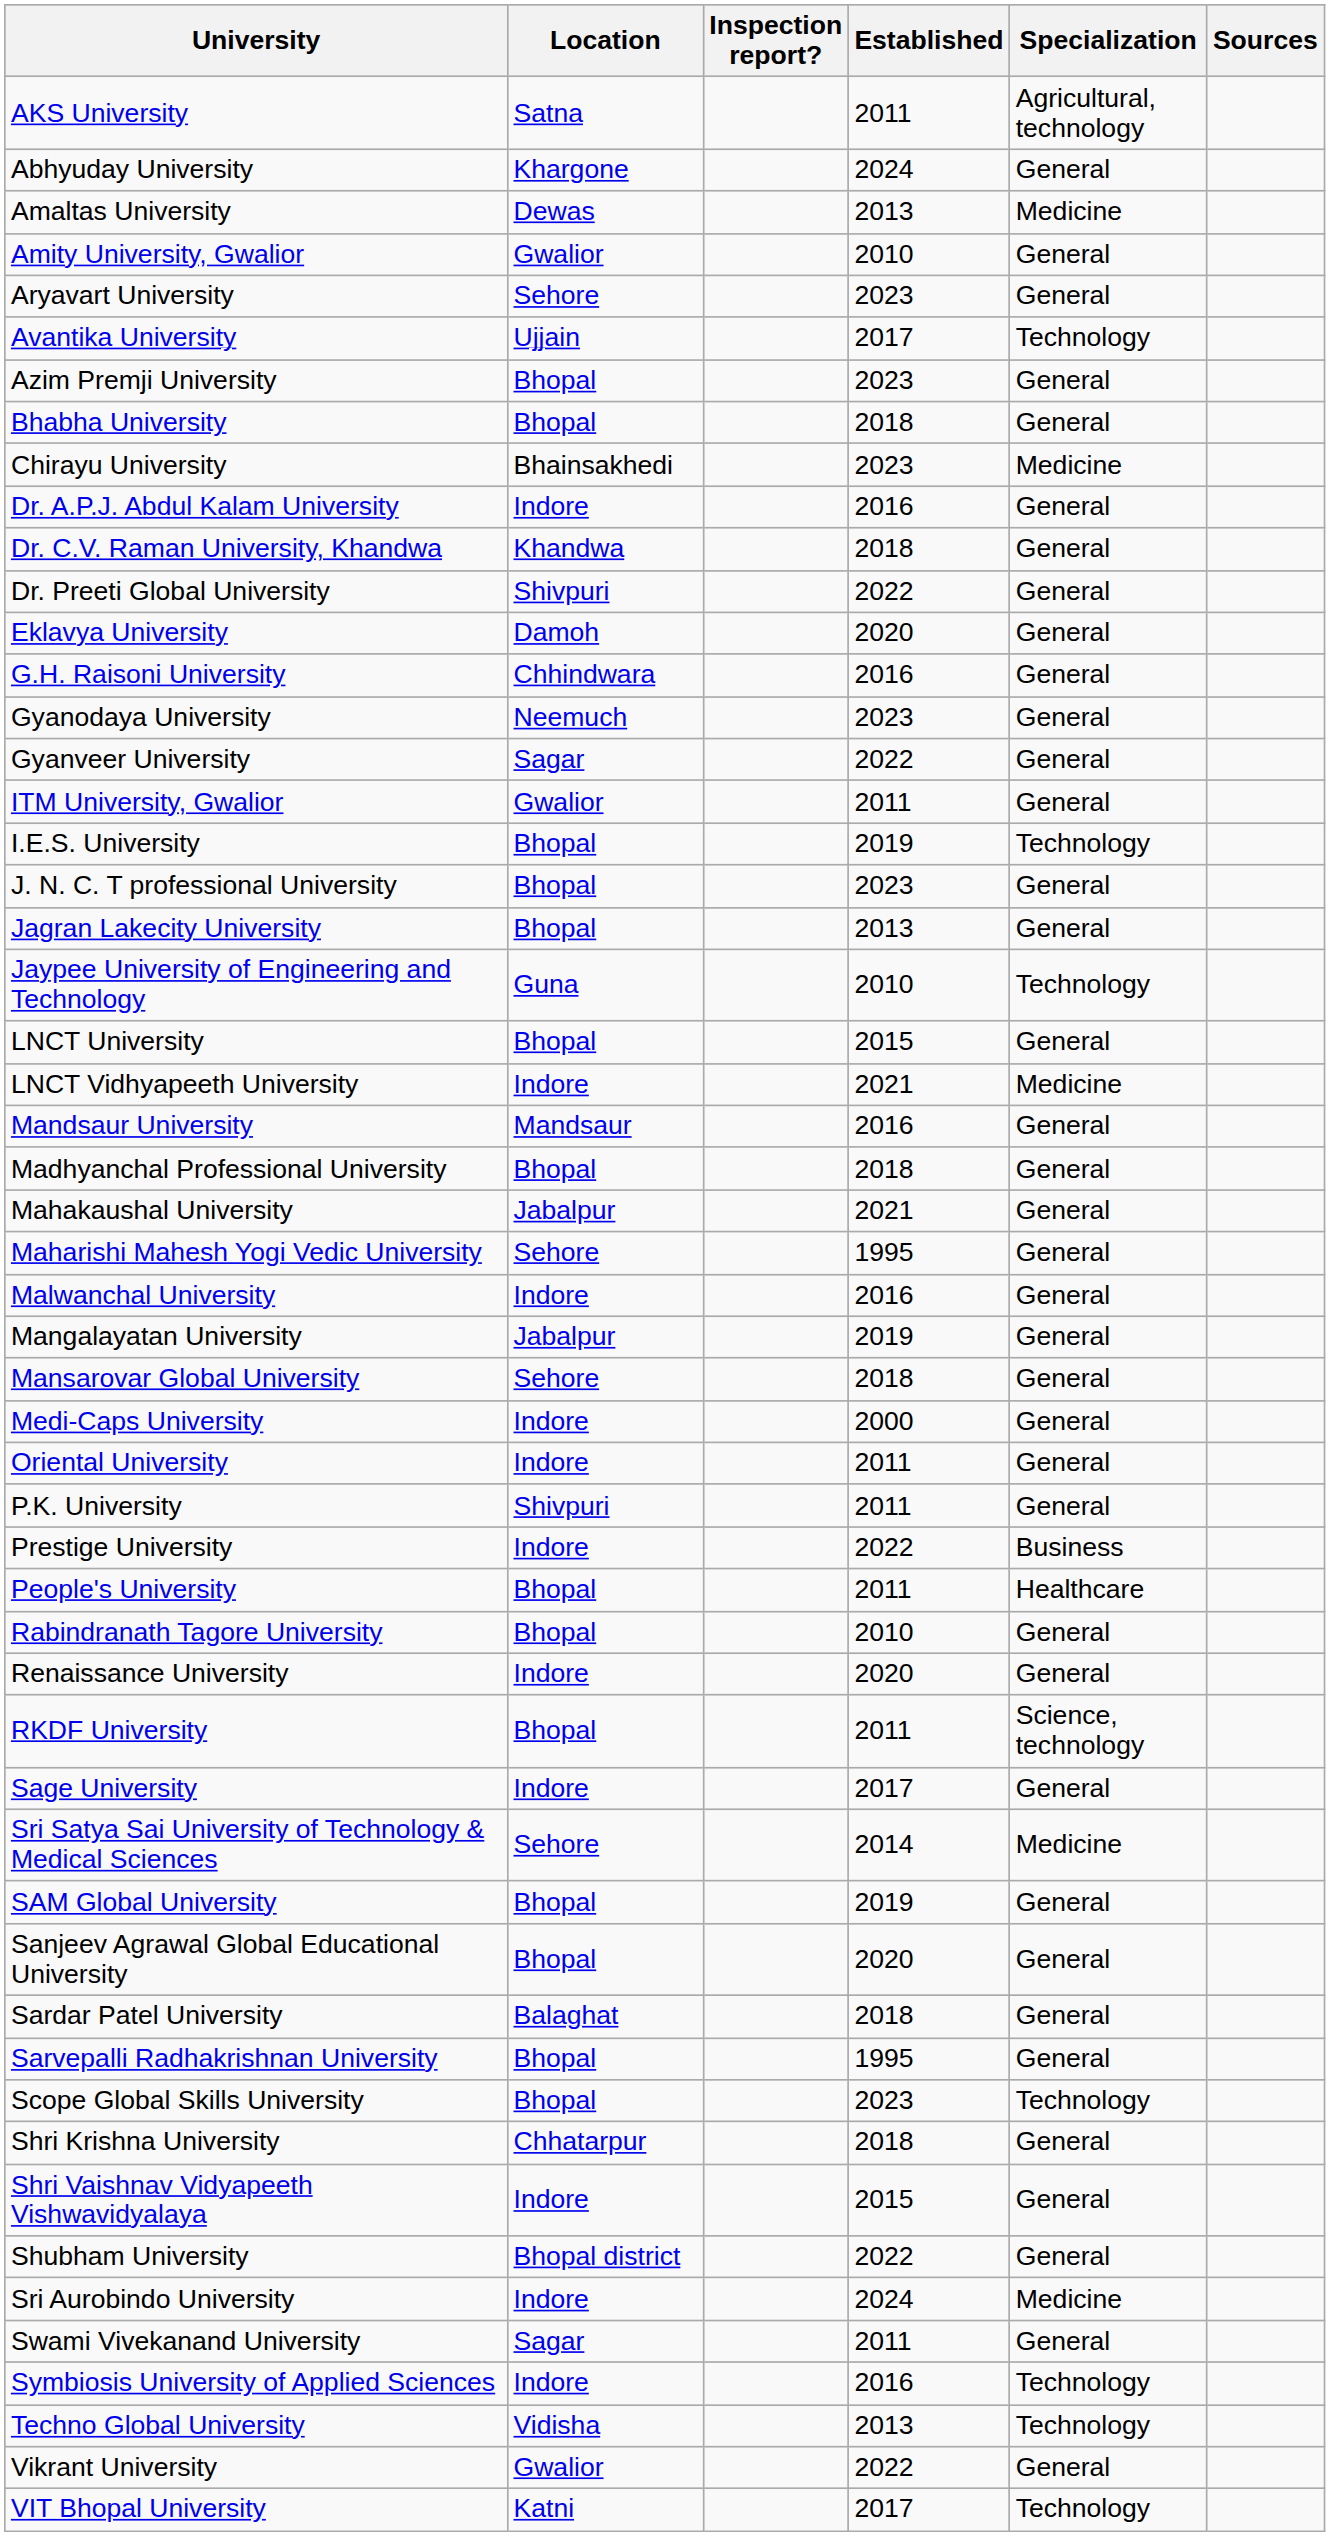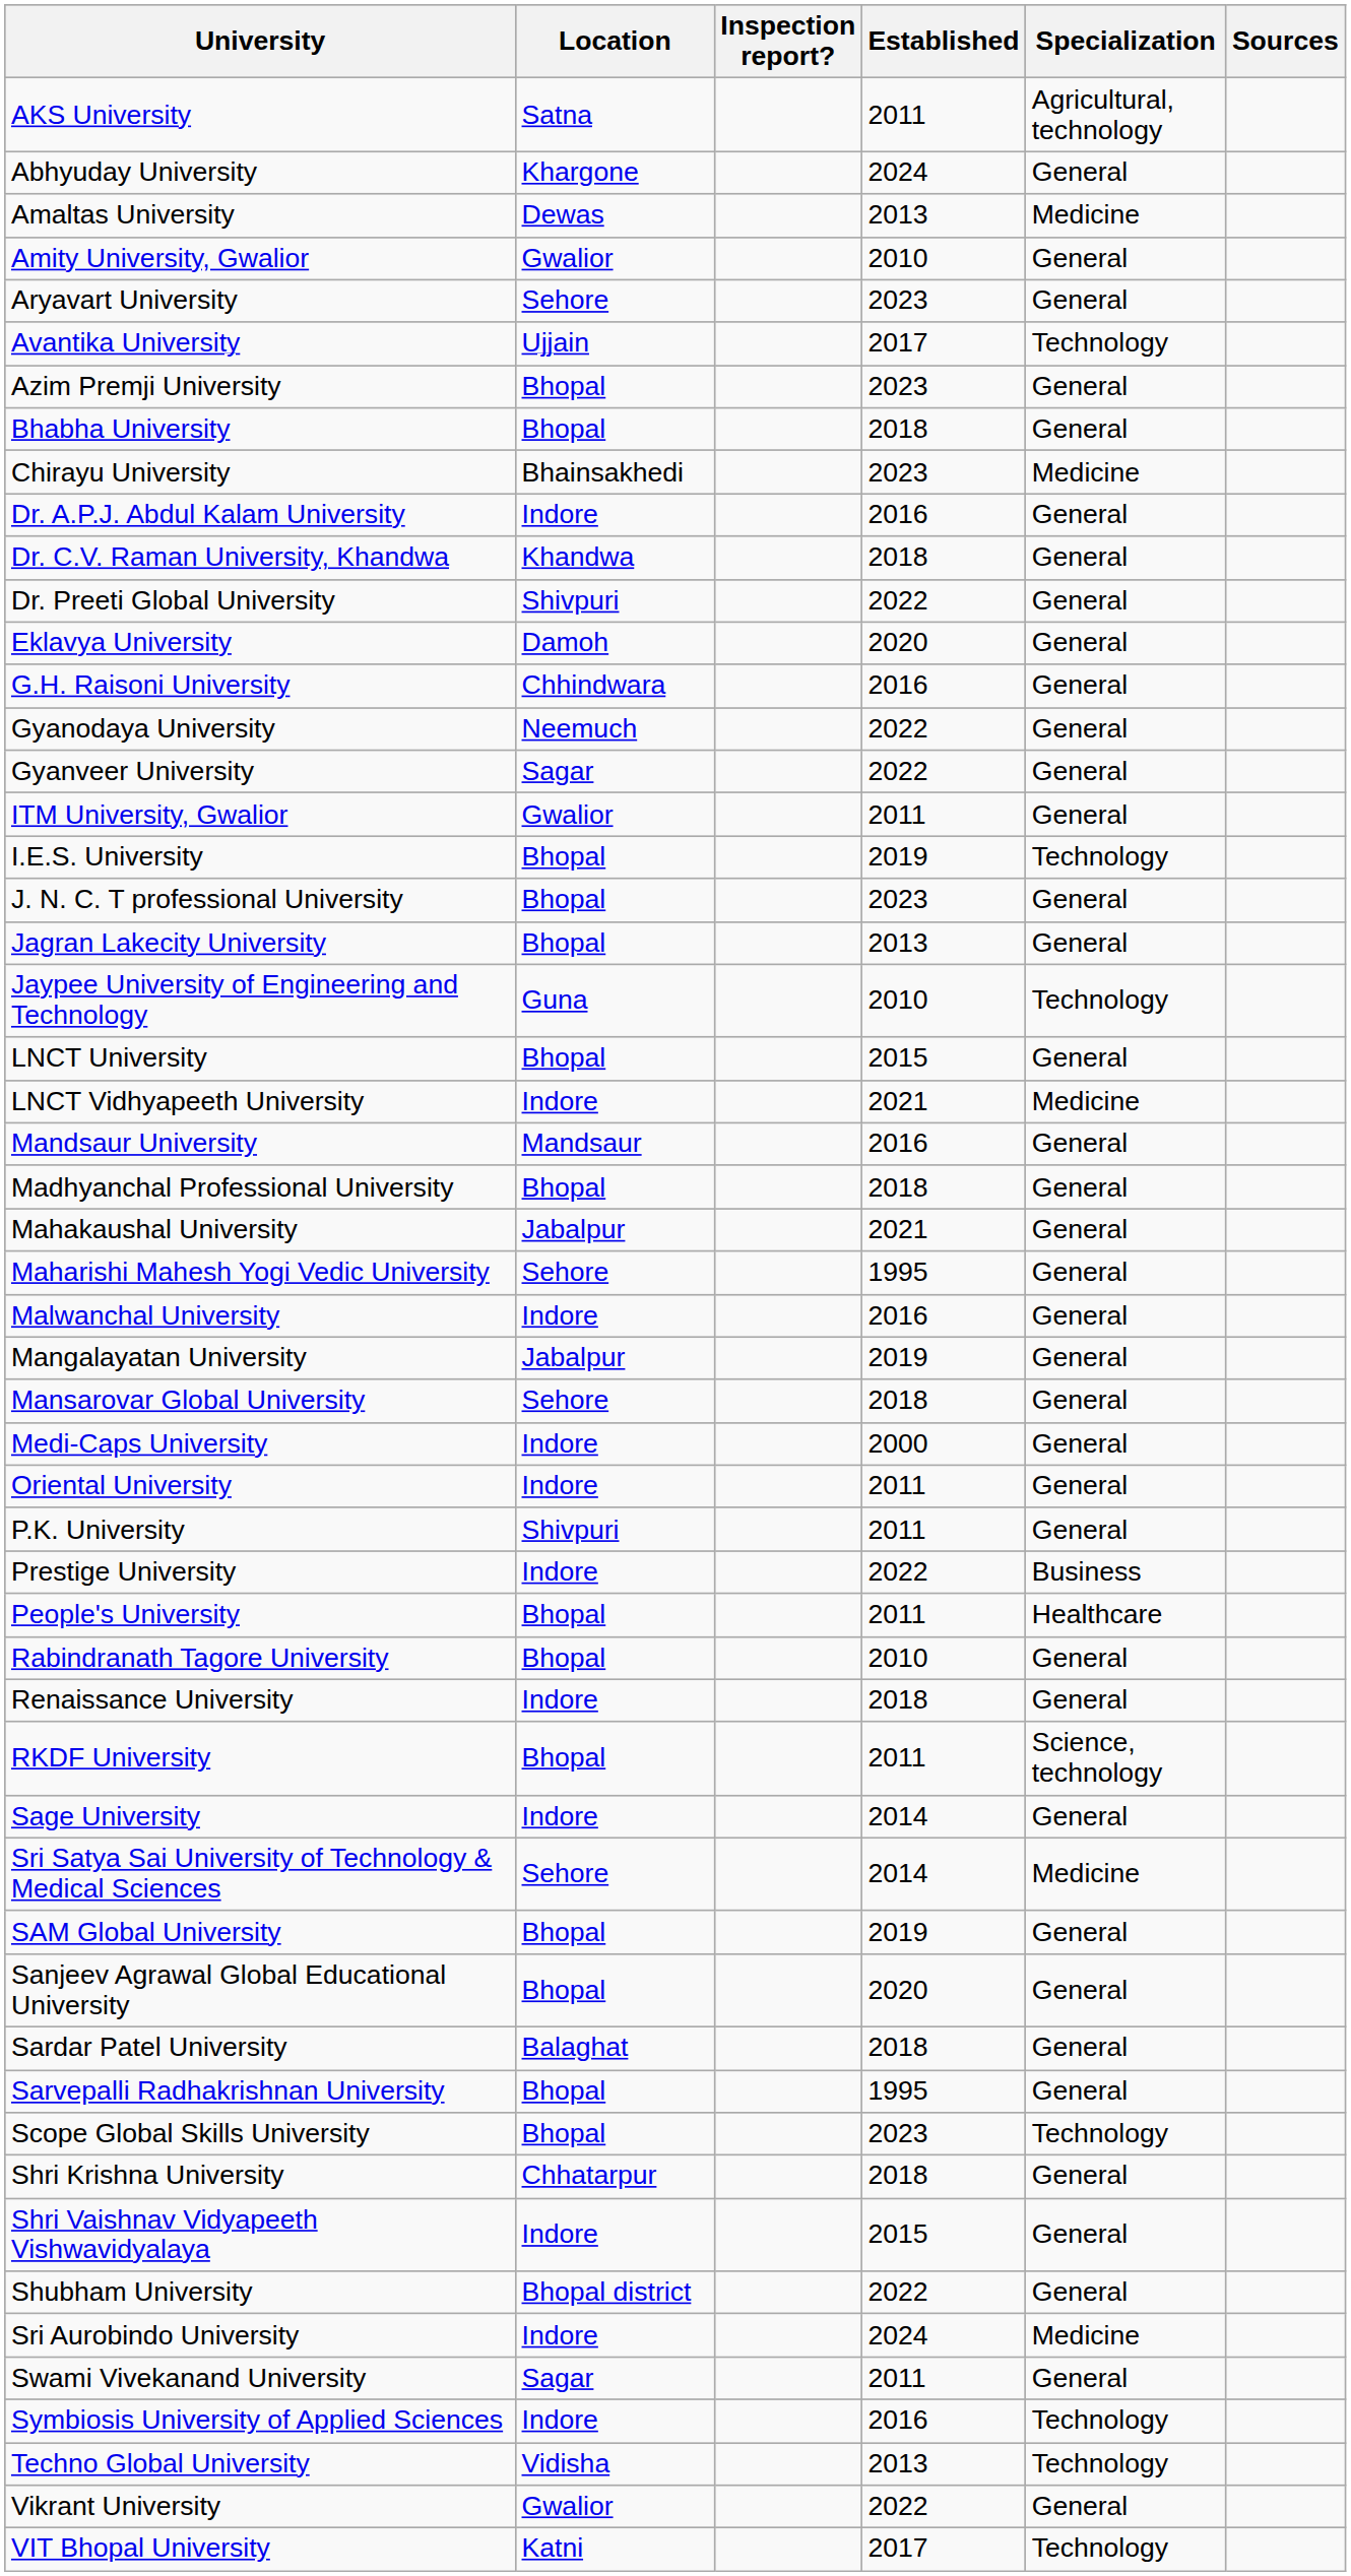 <table class="wikitable sortable collapsible plainrowheaders" border="1" style="text-align:left; width:90%">
 <tr>
 <th scope="col" style="width: 40%;">University</th>
 <th scope="col" style="width: 15%;">Location</th>
 <th scope="col" style="width: 5%;">Inspection report?</th>
 <th scope="col" style="width: 5%;">Established</th>
 <th scope="col" style="width: 15%;">Specialization</th>
 <th scope="col" style="width: 5%;" class="unsortable">Sources</th>
 </tr>
 <tr>
 <td><a href='#'>AKS University</a></td>
 <td><a href='#'>Satna</a></td>
 <td></td>
 <td>2011</td>
 <td>Agricultural, technology</td>
 <td></td>
 </tr>
 <tr>
 <td>Abhyuday University</td>
 <td><a href='#'>Khargone</a></td>
 <td></td>
 <td>2024</td>
 <td>General</td>
 <td></td>
 </tr>
 <tr>
 <td>Amaltas University</td>
 <td><a href='#'>Dewas</a></td>
 <td></td>
 <td>2013</td>
 <td>Medicine</td>
 <td></td>
 </tr>
 <tr>
 <td><a href='#'>Amity University, Gwalior</a></td>
 <td><a href='#'>Gwalior</a></td>
 <td></td>
 <td>2010</td>
 <td>General</td>
 <td></td>
 </tr>
 <tr>
 <td>Aryavart University</td>
 <td><a href='#'>Sehore</a></td>
 <td></td>
 <td>2023</td>
 <td>General</td>
 <td></td>
 </tr>
 <tr>
 <td><a href='#'>Avantika University</a></td>
 <td><a href='#'>Ujjain</a></td>
 <td></td>
 <td>2017</td>
 <td>Technology</td>
 <td></td>
 </tr>
 <tr>
 <td>Azim Premji University</td>
 <td><a href='#'>Bhopal</a></td>
 <td></td>
 <td>2023</td>
 <td>General</td>
 <td></td>
 </tr>
 <tr>
 <td><a href='#'>Bhabha University</a></td>
 <td><a href='#'>Bhopal</a></td>
 <td></td>
 <td>2018</td>
 <td>General</td>
 <td></td>
 </tr>
 <tr>
 <td>Chirayu University</td>
 <td>Bhainsakhedi</td>
 <td></td>
 <td>2023</td>
 <td>Medicine</td>
 <td></td>
 </tr>
 <tr>
 <td><a href='#'>Dr. A.P.J. Abdul Kalam University</a></td>
 <td><a href='#'>Indore</a></td>
 <td></td>
 <td>2016</td>
 <td>General</td>
 <td></td>
 </tr>
 <tr>
 <td><a href='#'>Dr. C.V. Raman University, Khandwa</a></td>
 <td><a href='#'>Khandwa</a></td>
 <td></td>
 <td>2018</td>
 <td>General</td>
 <td></td>
 </tr>
 <tr>
 <td>Dr. Preeti Global University</td>
 <td><a href='#'>Shivpuri</a></td>
 <td></td>
 <td>2022</td>
 <td>General</td>
 <td></td>
 </tr>
 <tr>
 <td><a href='#'>Eklavya University</a></td>
 <td><a href='#'>Damoh</a></td>
 <td></td>
 <td>2020</td>
 <td>General</td>
 <td></td>
 </tr>
 <tr>
 <td><a href='#'>G.H. Raisoni University</a></td>
 <td><a href='#'>Chhindwara</a></td>
 <td></td>
 <td>2016</td>
 <td>General</td>
 <td></td>
 </tr>
 <tr>
 <td>Gyanodaya University</td>
 <td><a href='#'>Neemuch</a></td>
 <td></td>
-<td>2023</td>
+<td>2022</td>
 <td>General</td>
 <td></td>
 </tr>
 <tr>
 <td>Gyanveer University</td>
 <td><a href='#'>Sagar</a></td>
 <td></td>
 <td>2022</td>
 <td>General</td>
 <td></td>
 </tr>
 <tr>
 <td><a href='#'>ITM University, Gwalior</a></td>
 <td><a href='#'>Gwalior</a></td>
 <td></td>
 <td>2011</td>
 <td>General</td>
 <td></td>
 </tr>
 <tr>
 <td>I.E.S. University</td>
 <td><a href='#'>Bhopal</a></td>
 <td></td>
 <td>2019</td>
 <td>Technology</td>
 <td></td>
 </tr>
 <tr>
 <td>J. N. C. T professional University</td>
 <td><a href='#'>Bhopal</a></td>
 <td></td>
 <td>2023</td>
 <td>General</td>
 <td></td>
 </tr>
 <tr>
 <td><a href='#'>Jagran Lakecity University</a></td>
 <td><a href='#'>Bhopal</a></td>
 <td></td>
 <td>2013</td>
 <td>General</td>
 <td></td>
 </tr>
 <tr>
 <td><a href='#'>Jaypee University of Engineering and Technology</a></td>
 <td><a href='#'>Guna</a></td>
 <td></td>
 <td>2010</td>
 <td>Technology</td>
 <td></td>
 </tr>
 <tr>
 <td>LNCT University</td>
 <td><a href='#'>Bhopal</a></td>
 <td></td>
 <td>2015</td>
 <td>General</td>
 <td></td>
 </tr>
 <tr>
 <td>LNCT Vidhyapeeth University</td>
 <td><a href='#'>Indore</a></td>
 <td></td>
 <td>2021</td>
 <td>Medicine</td>
 <td></td>
 </tr>
 <tr>
 <td><a href='#'>Mandsaur University</a></td>
 <td><a href='#'>Mandsaur</a></td>
 <td></td>
 <td>2016</td>
 <td>General</td>
 <td></td>
 </tr>
 <tr>
 <td>Madhyanchal Professional University</td>
 <td><a href='#'>Bhopal</a></td>
 <td></td>
 <td>2018</td>
 <td>General</td>
 <td></td>
 </tr>
 <tr>
 <td>Mahakaushal University</td>
 <td><a href='#'>Jabalpur</a></td>
 <td></td>
 <td>2021</td>
 <td>General</td>
 <td></td>
 </tr>
 <tr>
 <td><a href='#'>Maharishi Mahesh Yogi Vedic University</a></td>
 <td><a href='#'>Sehore</a></td>
 <td></td>
 <td>1995</td>
 <td>General</td>
 <td></td>
 </tr>
 <tr>
 <td><a href='#'>Malwanchal University</a></td>
 <td><a href='#'>Indore</a></td>
 <td></td>
 <td>2016</td>
 <td>General</td>
 <td></td>
 </tr>
 <tr>
 <td>Mangalayatan University</td>
 <td><a href='#'>Jabalpur</a></td>
 <td></td>
 <td>2019</td>
 <td>General</td>
 <td></td>
 </tr>
 <tr>
 <td><a href='#'>Mansarovar Global University</a></td>
 <td><a href='#'>Sehore</a></td>
 <td></td>
 <td>2018</td>
 <td>General</td>
 <td></td>
 </tr>
 <tr>
 <td><a href='#'>Medi-Caps University</a></td>
 <td><a href='#'>Indore</a></td>
 <td></td>
 <td>2000</td>
 <td>General</td>
 <td></td>
 </tr>
 <tr>
 <td><a href='#'>Oriental University</a></td>
 <td><a href='#'>Indore</a></td>
 <td><wbr></td>
 <td>2011</td>
 <td>General</td>
 <td></td>
 </tr>
 <tr>
 <td>P.K. University</td>
 <td><a href='#'>Shivpuri</a></td>
 <td></td>
 <td>2011</td>
 <td>General</td>
 <td></td>
 </tr>
 <tr>
 <td>Prestige University</td>
 <td><a href='#'>Indore</a></td>
 <td></td>
 <td>2022</td>
 <td>Business</td>
 <td></td>
 </tr>
 <tr>
 <td><a href='#'>People's University</a></td>
 <td><a href='#'>Bhopal</a></td>
 <td><wbr></td>
 <td>2011</td>
 <td>Healthcare</td>
 <td></td>
 </tr>
 <tr>
 <td><a href='#'>Rabindranath Tagore University</a></td>
 <td><a href='#'>Bhopal</a></td>
 <td></td>
 <td>2010</td>
 <td>General</td>
 <td></td>
 </tr>
 <tr>
 <td>Renaissance University</td>
 <td><a href='#'>Indore</a></td>
 <td></td>
-<td>2020</td>
+<td>2018</td>
 <td>General</td>
 <td></td>
 </tr>
 <tr>
 <td><a href='#'>RKDF University</a></td>
 <td><a href='#'>Bhopal</a></td>
 <td></td>
 <td>2011</td>
 <td>Science, technology</td>
 <td></td>
 </tr>
 <tr>
 <td><a href='#'>Sage University</a></td>
 <td><a href='#'>Indore</a></td>
 <td></td>
-<td>2017</td>
+<td>2014</td>
 <td>General</td>
 <td></td>
 </tr>
 <tr>
 <td><a href='#'>Sri Satya Sai University of Technology & Medical Sciences</a></td>
 <td><a href='#'>Sehore</a></td>
 <td></td>
 <td>2014</td>
 <td>Medicine</td>
 <td></td>
 </tr>
 <tr>
 <td><a href='#'>SAM Global University</a></td>
 <td><a href='#'>Bhopal</a></td>
 <td></td>
 <td>2019</td>
 <td>General</td>
 <td></td>
 </tr>
 <tr>
 <td>Sanjeev Agrawal Global Educational University</td>
 <td><a href='#'>Bhopal</a></td>
 <td></td>
 <td>2020</td>
 <td>General</td>
 <td></td>
 </tr>
 <tr>
 <td>Sardar Patel University</td>
 <td><a href='#'>Balaghat</a></td>
 <td></td>
 <td>2018</td>
 <td>General</td>
 <td></td>
 </tr>
 <tr>
 <td><a href='#'>Sarvepalli Radhakrishnan University</a></td>
 <td><a href='#'>Bhopal</a></td>
 <td></td>
 <td>1995</td>
 <td>General</td>
 <td></td>
 </tr>
 <tr>
 <td>Scope Global Skills University</td>
 <td><a href='#'>Bhopal</a></td>
 <td></td>
 <td>2023</td>
 <td>Technology</td>
 <td></td>
 </tr>
 <tr>
 <td>Shri Krishna University</td>
 <td><a href='#'>Chhatarpur</a></td>
 <td></td>
 <td>2018</td>
 <td>General</td>
 <td></td>
 </tr>
 <tr>
 <td><a href='#'>Shri Vaishnav Vidyapeeth Vishwavidyalaya</a></td>
 <td><a href='#'>Indore</a></td>
 <td></td>
 <td>2015</td>
 <td>General</td>
 <td></td>
 </tr>
 <tr>
 <td>Shubham University</td>
 <td><a href='#'>Bhopal district</a></td>
 <td></td>
 <td>2022</td>
 <td>General</td>
 <td></td>
 </tr>
 <tr>
 <td>Sri Aurobindo University</td>
 <td><a href='#'>Indore</a></td>
 <td></td>
 <td>2024</td>
 <td>Medicine</td>
 <td></td>
 </tr>
 <tr>
 <td>Swami Vivekanand University</td>
 <td><a href='#'>Sagar</a></td>
 <td></td>
 <td>2011</td>
 <td>General</td>
 <td></td>
 </tr>
 <tr>
 <td><a href='#'>Symbiosis University of Applied Sciences</a></td>
 <td><a href='#'>Indore</a></td>
 <td></td>
 <td>2016</td>
 <td>Technology</td>
 <td></td>
 </tr>
 <tr>
 <td><a href='#'>Techno Global University</a></td>
 <td><a href='#'>Vidisha</a></td>
 <td></td>
 <td>2013</td>
 <td>Technology</td>
 <td></td>
 </tr>
 <tr>
 <td>Vikrant University</td>
 <td><a href='#'>Gwalior</a></td>
 <td></td>
 <td>2022</td>
 <td>General</td>
 <td></td>
 </tr>
 <tr>
 <td><a href='#'>VIT Bhopal University</a></td>
 <td><a href='#'>Katni</a></td>
 <td></td>
 <td>2017</td>
 <td>Technology</td>
 <td></td>
 </tr>
 </table>
